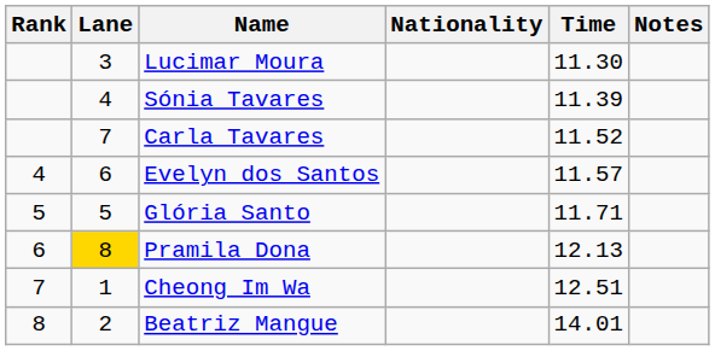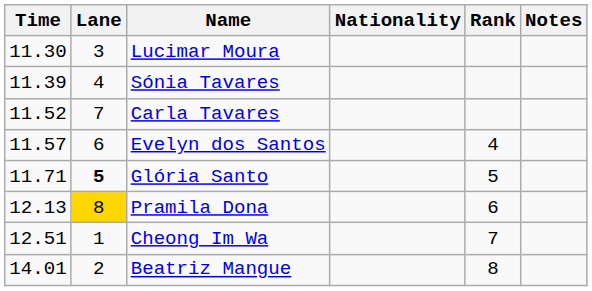 <table class="wikitable sortable" style="text-align:center">
 <tr>
-<th>Rank</th>
+<th>Time</th>
 <th>Lane</th>
 <th>Name</th>
 <th>Nationality</th>
-<th>Time</th>
+<th>Rank</th>
 <th>Notes</th>
 </tr>
 <tr>
-<td></td>
+<td>11.30</td>
 <td>3</td>
 <td align=left><a href='#'>Lucimar Moura</a></td>
 <td align=left></td>
-<td>11.30</td>
+<td></td>
 <td></td>
 </tr>
 <tr>
-<td></td>
+<td>11.39</td>
 <td>4</td>
 <td align=left><a href='#'>Sónia Tavares</a></td>
 <td align=left></td>
-<td>11.39</td>
+<td></td>
 <td></td>
 </tr>
 <tr>
-<td></td>
+<td>11.52</td>
 <td>7</td>
 <td align=left><a href='#'>Carla Tavares</a></td>
 <td align=left></td>
-<td>11.52</td>
+<td></td>
 <td></td>
 </tr>
 <tr>
-<td>4</td>
+<td>11.57</td>
 <td>6</td>
 <td align=left><a href='#'>Evelyn dos Santos</a></td>
 <td align=left></td>
-<td>11.57</td>
+<td>4</td>
 <td></td>
 </tr>
 <tr>
-<td>5</td>
-<td>5</td>
+<td>11.71</td>
+<td><strong>5</strong></td>
 <td align=left><a href='#'>Glória Santo</a></td>
 <td align=left></td>
-<td>11.71</td>
+<td>5</td>
 <td></td>
 </tr>
 <tr>
-<td>6</td>
+<td>12.13</td>
 <td style="background: gold;">8</td>
 <td align=left><a href='#'>Pramila Dona</a></td>
 <td align=left></td>
-<td>12.13</td>
+<td>6</td>
 <td></td>
 </tr>
 <tr>
-<td>7</td>
+<td>12.51</td>
 <td>1</td>
 <td align=left><a href='#'>Cheong Im Wa</a></td>
 <td align=left></td>
-<td>12.51</td>
+<td>7</td>
 <td></td>
 </tr>
 <tr>
-<td>8</td>
+<td>14.01</td>
 <td>2</td>
 <td align=left><a href='#'>Beatriz Mangue</a></td>
 <td align=left></td>
-<td>14.01</td>
+<td>8</td>
 <td></td>
 </tr>
 </table>
